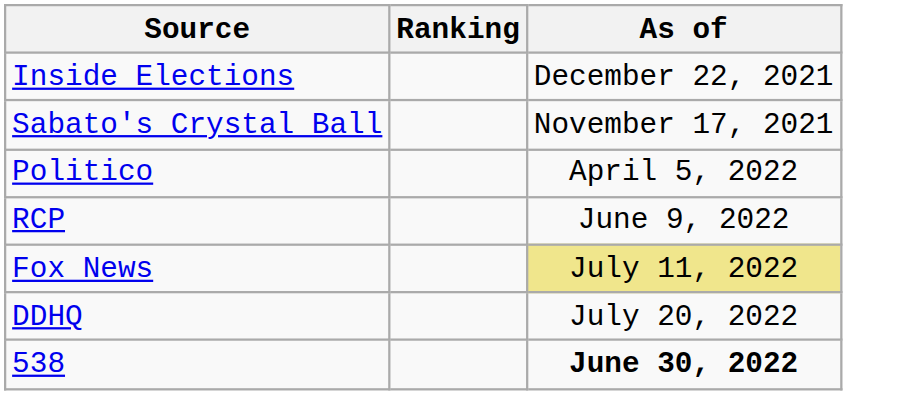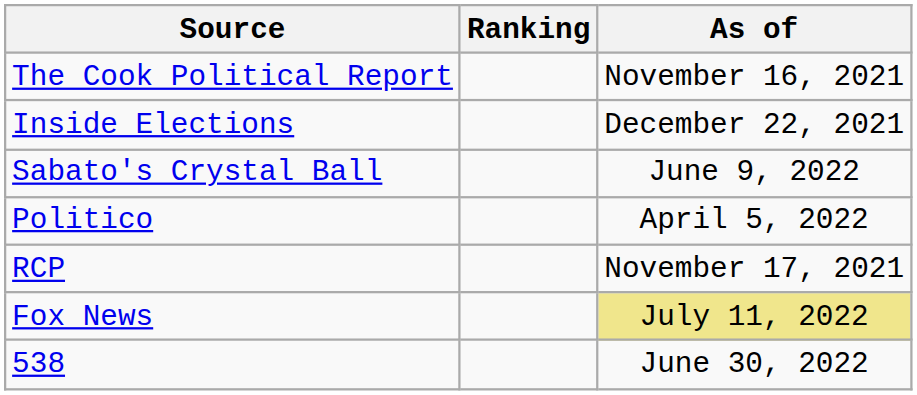 <table class="wikitable" style="text-align:center">
 <tr>
 <th>Source</th>
 <th>Ranking</th>
 <th>As of</th>
+</tr>
+<tr>
+<td align=left><a href='#'>The Cook Political Report</a></td>
+<td></td>
+<td>November 16, 2021</td>
 </tr>
 <tr>
 <td align=left><a href='#'>Inside Elections</a></td>
 <td></td>
 <td>December 22, 2021</td>
 </tr>
 <tr>
 <td align=left><a href='#'>Sabato's Crystal Ball</a></td>
 <td></td>
-<td>November 17, 2021</td>
+<td>June 9, 2022</td>
 </tr>
 <tr>
 <td align=left><a href='#'>Politico</a></td>
 <td></td>
 <td>April 5, 2022</td>
 </tr>
 <tr>
 <td align="left"><a href='#'>RCP</a></td>
 <td></td>
-<td>June 9, 2022</td>
+<td>November 17, 2021</td>
 </tr>
 <tr>
 <td align=left><a href='#'>Fox News</a></td>
 <td></td>
 <td style="background: khaki;">July 11, 2022</td>
 </tr>
 <tr>
-<td align="left"><a href='#'>DDHQ</a></td>
-<td></td>
-<td>July 20, 2022</td>
-</tr>
-<tr>
 <td align="left"><a href='#'>538</a></td>
 <td></td>
-<td><strong>June 30, 2022</strong></td>
+<td>June 30, 2022</td>
 </tr>
 </table>
